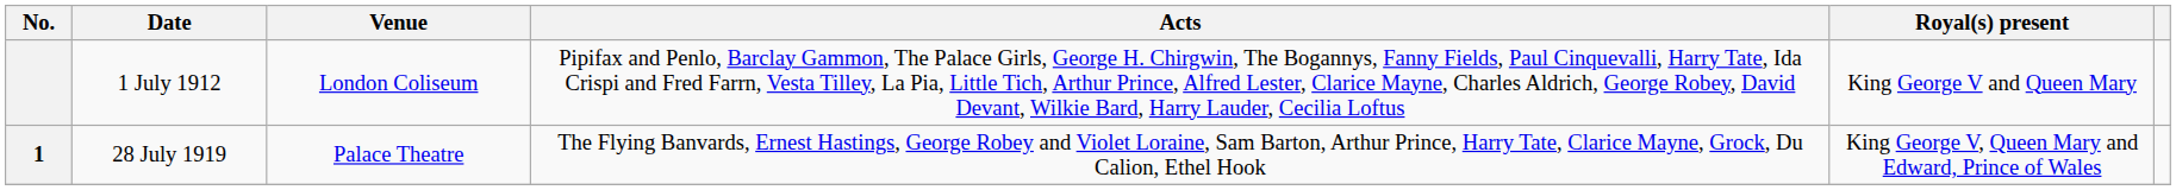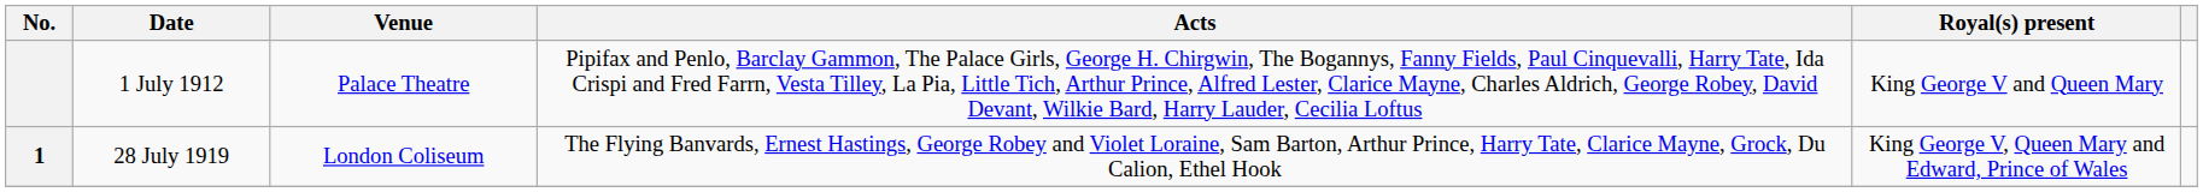 <table class="wikitable" border="1" style="text-align:center">
 <tr>
 <th>No.</th>
 <th>Date</th>
 <th>Venue</th>
 <th width=60%>Acts</th>
 <th width=15%>Royal(s) present</th>
 <th></th>
 </tr>
 <tr>
 <th></th>
 <td>1 July 1912</td>
-<td><a href='#'>London Coliseum</a></td>
+<td><a href='#'>Palace Theatre</a></td>
 <td>Pipifax and Penlo, <a href='#'>Barclay Gammon</a>, The Palace Girls, <a href='#'>George H. Chirgwin</a>, The Bogannys, <a href='#'>Fanny Fields</a>, <a href='#'>Paul Cinquevalli</a>, <a href='#'>Harry Tate</a>, Ida Crispi and Fred Farrn, <a href='#'>Vesta Tilley</a>, La Pia, <a href='#'>Little Tich</a>, <a href='#'>Arthur Prince</a>, <a href='#'>Alfred Lester</a>, <a href='#'>Clarice Mayne</a>, Charles Aldrich, <a href='#'>George Robey</a>, <a href='#'>David Devant</a>, <a href='#'>Wilkie Bard</a>, <a href='#'>Harry Lauder</a>, <a href='#'>Cecilia Loftus</a></td>
 <td>King <a href='#'>George V</a> and <a href='#'>Queen Mary</a></td>
 <td></td>
 </tr>
 <tr>
 <th>1</th>
 <td>28 July 1919</td>
-<td><a href='#'>Palace Theatre</a></td>
+<td><a href='#'>London Coliseum</a></td>
 <td>The Flying Banvards, <a href='#'>Ernest Hastings</a>, <a href='#'>George Robey</a> and <a href='#'>Violet Loraine</a>, Sam Barton, Arthur Prince, <a href='#'>Harry Tate</a>, <a href='#'>Clarice Mayne</a>, <a href='#'>Grock</a>, Du Calion, Ethel Hook</td>
 <td>King <a href='#'>George V</a>, <a href='#'>Queen Mary</a> and <a href='#'>Edward, Prince of Wales</a></td>
 <td></td>
 </tr>
 <tr>
 </tr>
 </table>
